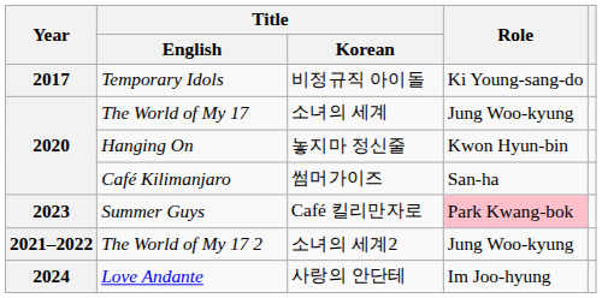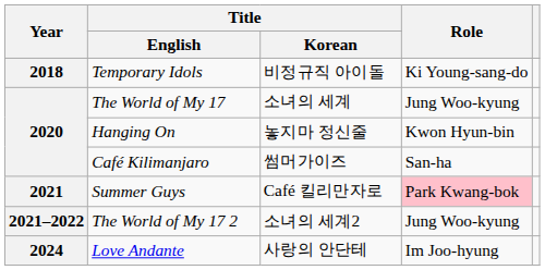 <table class="wikitable sortable plainrowheaders">
 <tr>
 <th scope="col" rowspan="2">Year</th>
 <th scope="col" colspan="2">Title</th>
 <th scope="col" rowspan="2">Role</th>
 <th scope="col" rowspan="2" class="unsortable"></th>
 </tr>
 <tr>
 <th scope="col" style="width:9.8em;">English</th>
 <th scope="col" style="width:8em;">Korean</th>
 </tr>
 <tr>
-<th scope="row">2017</th>
+<th scope="row">2018</th>
 <td><em>Temporary Idols</em></td>
 <td>비정규직 아이돌</td>
 <td>Ki Young-sang-do</td>
 <td style="text-align:center"></td>
 </tr>
 <tr>
 <th scope="row" rowspan="3">2020</th>
 <td><em>The World of My 17</em></td>
 <td>소녀의 세계</td>
 <td>Jung Woo-kyung</td>
 <td style="text-align:center"></td>
 </tr>
 <tr>
 <td><em>Hanging On</em></td>
 <td>놓지마 정신줄</td>
 <td>Kwon Hyun-bin</td>
 <td style="text-align:center"></td>
 </tr>
 <tr>
 <td><em>Café Kilimanjaro</em></td>
 <td>썸머가이즈</td>
 <td>San-ha</td>
 <td style="text-align:center"></td>
 </tr>
 <tr>
-<th scope="row">2023</th>
+<th scope="row">2021</th>
 <td><em>Summer Guys</em></td>
 <td>Café 킬리만자로</td>
 <td style="background: pink;">Park Kwang-bok</td>
 <td style="text-align:center"></td>
 </tr>
 <tr>
 <th scope="row">2021–2022</th>
 <td><em>The World of My 17 2</em></td>
 <td>소녀의 세계2</td>
 <td>Jung Woo-kyung</td>
 <td style="text-align:center"></td>
 </tr>
 <tr>
 <th scope="row">2024</th>
 <td><em><a href='#'>Love Andante</a></em></td>
 <td>사랑의 안단테</td>
 <td>Im Joo-hyung</td>
 <td style="text-align:center"></td>
 </tr>
 </table>
